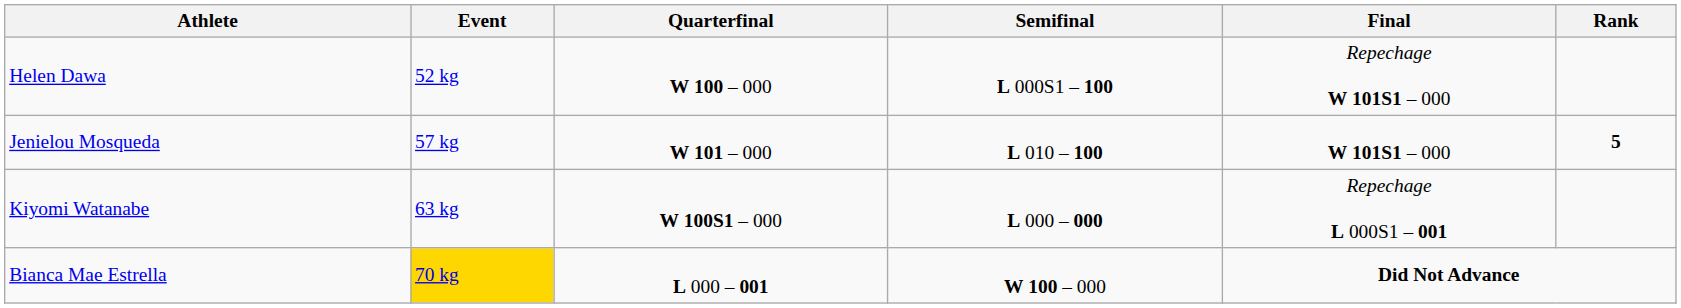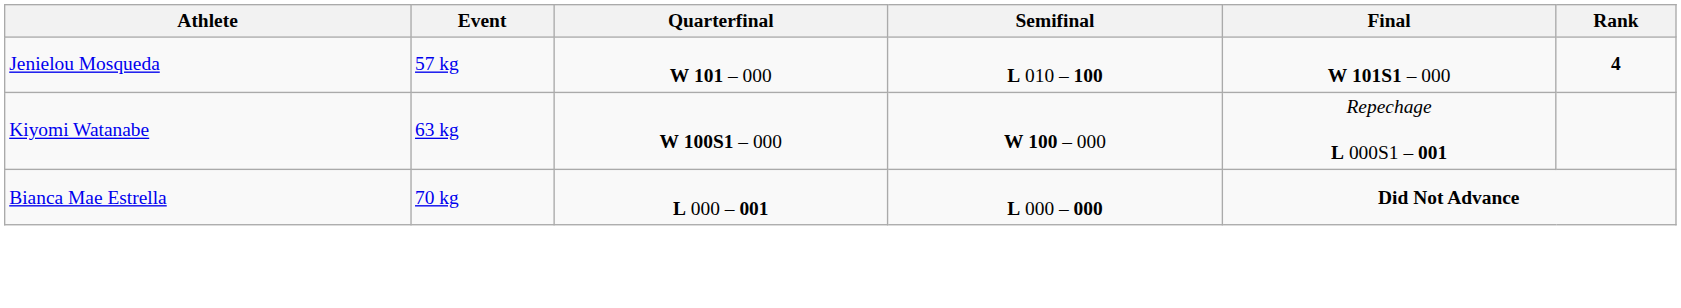 <table class="wikitable" width="98%" style="text-align:left; font-size:90%">
 <tr>
 <th width="17%">Athlete</th>
 <th width="6%">Event</th>
 <th width="14%">Quarterfinal</th>
 <th width="14%">Semifinal</th>
 <th width="14%">Final</th>
 <th width="5%">Rank</th>
 </tr>
 <tr>
-<td><a href='#'>Helen Dawa</a></td>
-<td><a href='#'>52 kg</a></td>
-<td align=center> <br> <strong>W</strong> <strong>100</strong> – 000</td>
-<td style="text-align:center;"> <br> <strong>L</strong> 000S1 – <strong>100</strong></td>
-<td style="text-align:center;"><em>Repechage</em> <br>  <br> <strong>W</strong> <strong>101S1</strong> – 000</td>
-<td style="text-align:center;"></td>
-</tr>
-<tr>
 <td><a href='#'>Jenielou Mosqueda</a></td>
 <td><a href='#'>57 kg</a></td>
 <td style="text-align:center;"> <br> <strong>W</strong> <strong>101</strong> – 000</td>
 <td align=center> <br> <strong>L</strong> 010 – <strong>100</strong></td>
 <td style="text-align:center;"> <br> <strong>W</strong> <strong>101S1</strong> – 000</td>
-<td style="text-align:center;"><strong>5</strong></td>
+<td style="text-align:center;"><strong>4</strong></td>
 </tr>
 <tr>
 <td><a href='#'>Kiyomi Watanabe</a></td>
 <td><a href='#'>63 kg</a></td>
 <td align=center> <br> <strong>W</strong> <strong>100S1</strong> – 000</td>
-<td style="text-align:center;"> <br> <strong>L</strong> 000 – <strong>000</strong></td>
+<td style="text-align:center;"> <br> <strong>W</strong> <strong>100</strong> – 000</td>
 <td style="text-align:center;"><em>Repechage</em> <br>  <br> <strong>L</strong> 000S1 – <strong>001</strong></td>
 <td style="text-align:center;"></td>
 </tr>
 <tr>
 <td><a href='#'>Bianca Mae Estrella</a></td>
-<td style="background: gold;"><a href='#'>70 kg</a></td>
+<td><a href='#'>70 kg</a></td>
 <td style="text-align:center;"> <br> <strong>L</strong> 000 – <strong>001</strong></td>
-<td style="text-align:center;"> <br> <strong>W</strong> <strong>100</strong> – 000</td>
+<td style="text-align:center;"> <br> <strong>L</strong> 000 – <strong>000</strong></td>
 <td colspan=2 align=center><strong>Did Not Advance</strong></td>
 </tr>
 </table>
